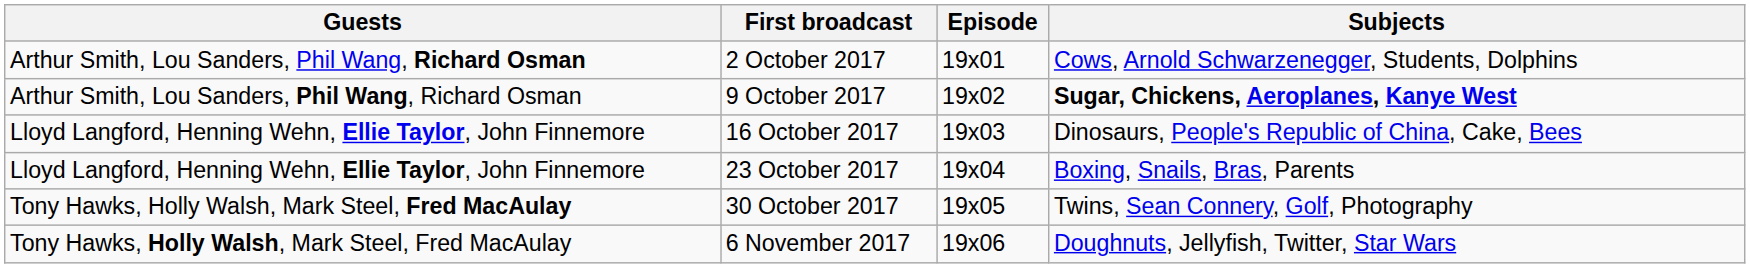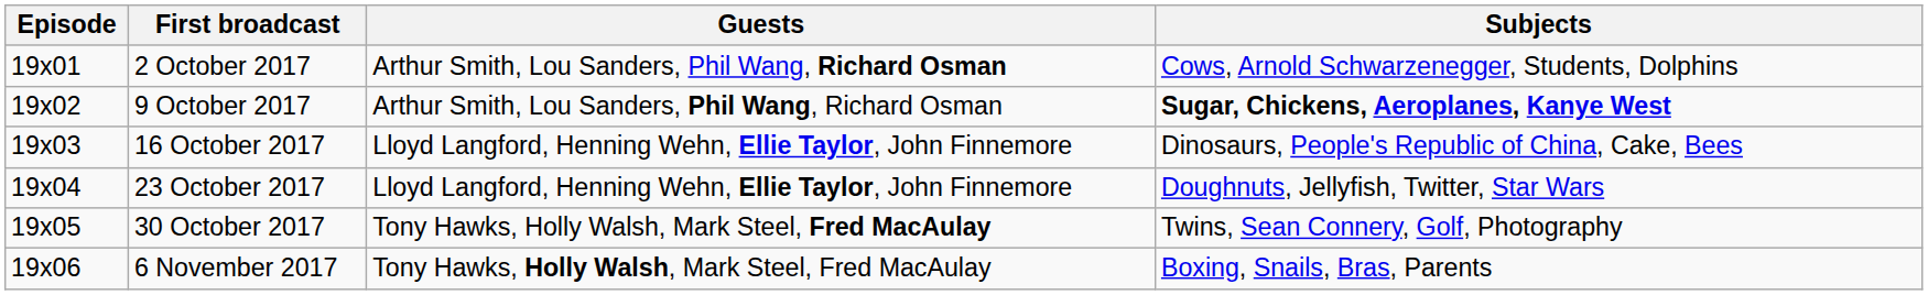 <table class="wikitable" style="width:95%;">
 <tr>
+<th>Episode</th>
+<th>First broadcast</th>
 <th>Guests</th>
-<th>First broadcast</th>
-<th>Episode</th>
 <th style="width:40%;">Subjects</th>
 </tr>
 <tr>
+<td>19x01</td>
+<td>2 October 2017</td>
 <td>Arthur Smith, Lou Sanders, <a href='#'>Phil Wang</a>, <strong>Richard Osman</strong></td>
-<td>2 October 2017</td>
-<td>19x01</td>
 <td><a href='#'>Cows</a>, <a href='#'>Arnold Schwarzenegger</a>, Students, Dolphins</td>
 </tr>
 <tr>
+<td>19x02</td>
+<td>9 October 2017</td>
 <td>Arthur Smith, Lou Sanders, <strong>Phil Wang</strong>, Richard Osman</td>
-<td>9 October 2017</td>
-<td>19x02</td>
 <td><strong>Sugar, Chickens, <a href='#'>Aeroplanes</a>, <a href='#'>Kanye West</a></strong></td>
 </tr>
 <tr>
+<td>19x03</td>
+<td>16 October 2017</td>
 <td>Lloyd Langford, Henning Wehn, <strong><a href='#'>Ellie Taylor</a></strong>, John Finnemore</td>
-<td>16 October 2017</td>
-<td>19x03</td>
 <td>Dinosaurs, <a href='#'>People's Republic of China</a>, Cake, <a href='#'>Bees</a></td>
 </tr>
 <tr>
+<td>19x04</td>
+<td>23 October 2017</td>
 <td>Lloyd Langford, Henning Wehn, <strong>Ellie Taylor</strong>, John Finnemore</td>
-<td>23 October 2017</td>
-<td>19x04</td>
-<td><a href='#'>Boxing</a>, <a href='#'>Snails</a>, <a href='#'>Bras</a>, Parents</td>
+<td><a href='#'>Doughnuts</a>, Jellyfish, Twitter, <a href='#'>Star Wars</a></td>
 </tr>
 <tr>
+<td>19x05</td>
+<td>30 October 2017</td>
 <td>Tony Hawks, Holly Walsh, Mark Steel, <strong>Fred MacAulay</strong></td>
-<td>30 October 2017</td>
-<td>19x05</td>
 <td>Twins, <a href='#'>Sean Connery</a>, <a href='#'>Golf</a>, Photography</td>
 </tr>
 <tr>
+<td>19x06</td>
+<td>6 November 2017</td>
 <td>Tony Hawks, <strong>Holly Walsh</strong>, Mark Steel, Fred MacAulay</td>
-<td>6 November 2017</td>
-<td>19x06</td>
-<td><a href='#'>Doughnuts</a>, Jellyfish, Twitter, <a href='#'>Star Wars</a></td>
+<td><a href='#'>Boxing</a>, <a href='#'>Snails</a>, <a href='#'>Bras</a>, Parents</td>
 </tr>
 </table>
